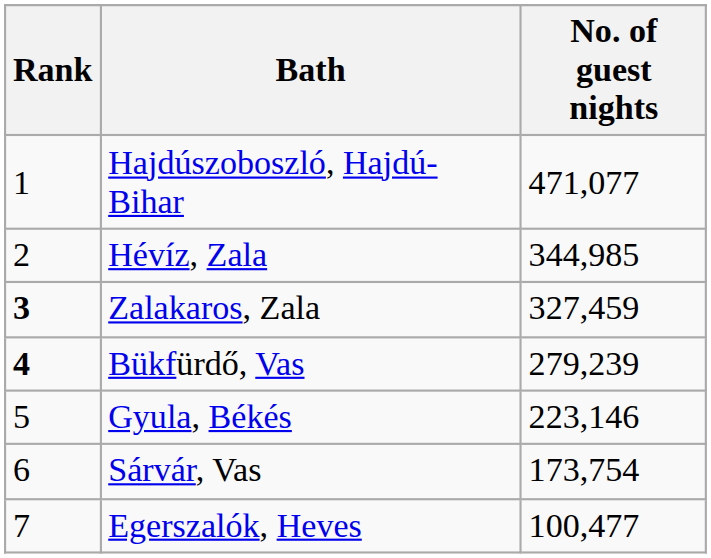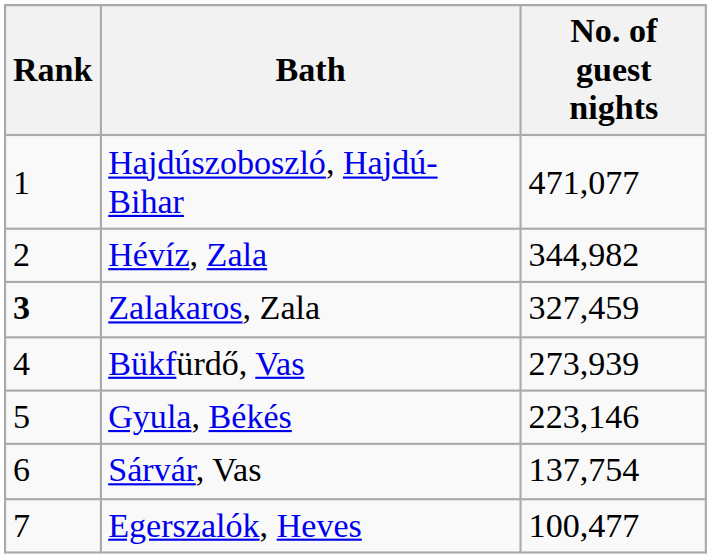 <table class="wikitable">
 <tr>
 </tr>
 <tr style="color:black;">
 <th style="width:5px">Rank</th>
 <th style="width:190px;">Bath</th>
 <th style="width:80px;">No. of guest nights</th>
 </tr>
 <tr>
 <td>1</td>
 <td><a href='#'>Hajdúszoboszló</a>, <a href='#'>Hajdú-Bihar</a></td>
 <td>471,077</td>
 </tr>
 <tr>
 <td>2</td>
 <td><a href='#'>Hévíz</a>, <a href='#'>Zala</a></td>
-<td>344,985</td>
+<td>344,982</td>
 </tr>
 <tr>
 <td><strong>3</strong></td>
 <td><a href='#'>Zalakaros</a>, Zala</td>
 <td>327,459</td>
 </tr>
 <tr>
-<td><strong>4</strong></td>
+<td>4</td>
 <td><a href='#'>Bükf</a>ürdő, <a href='#'>Vas</a></td>
-<td>279,239</td>
+<td>273,939</td>
 </tr>
 <tr>
 <td>5</td>
 <td><a href='#'>Gyula</a>, <a href='#'>Békés</a></td>
 <td>223,146</td>
 </tr>
 <tr>
 <td>6</td>
 <td><a href='#'>Sárvár</a>, Vas</td>
-<td>173,754</td>
+<td>137,754</td>
 </tr>
 <tr>
 <td>7</td>
 <td><a href='#'>Egerszalók</a>, <a href='#'>Heves</a></td>
 <td>100,477</td>
 </tr>
 </table>
